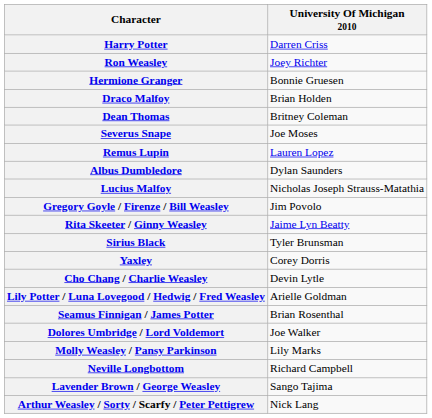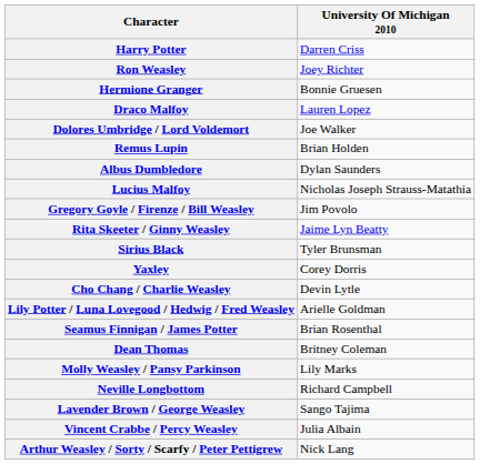 <table class="wikitable">
 <tr>
 <th>Character</th>
 <th>University Of Michigan<br><small>2010</small></th>
 </tr>
 <tr>
 <th><a href='#'>Harry Potter</a></th>
 <td><a href='#'>Darren Criss</a></td>
 </tr>
 <tr>
 <th><a href='#'>Ron Weasley</a></th>
 <td><a href='#'>Joey Richter</a></td>
 </tr>
 <tr>
 <th><a href='#'>Hermione Granger</a></th>
 <td>Bonnie Gruesen</td>
 </tr>
 <tr>
 <th><a href='#'>Draco Malfoy</a></th>
-<td>Brian Holden</td>
+<td><a href='#'>Lauren Lopez</a></td>
 </tr>
 <tr>
-<th><a href='#'>Dean Thomas</a></th>
-<td>Britney Coleman</td>
-</tr>
-<tr>
-<th><a href='#'>Severus Snape</a></th>
-<td>Joe Moses</td>
+<th><a href='#'>Dolores Umbridge</a> / <a href='#'>Lord Voldemort</a></th>
+<td>Joe Walker</td>
 </tr>
 <tr>
 <th><a href='#'>Remus Lupin</a></th>
-<td><a href='#'>Lauren Lopez</a></td>
+<td>Brian Holden</td>
 </tr>
 <tr>
 <th><a href='#'>Albus Dumbledore</a></th>
 <td>Dylan Saunders</td>
 </tr>
 <tr>
 <th><a href='#'>Lucius Malfoy</a></th>
 <td>Nicholas Joseph Strauss-Matathia</td>
 </tr>
 <tr>
 <th><a href='#'>Gregory Goyle</a> / <a href='#'>Firenze</a> / <a href='#'>Bill Weasley</a></th>
 <td>Jim Povolo</td>
 </tr>
 <tr>
 <th><a href='#'>Rita Skeeter</a> / <a href='#'>Ginny Weasley</a></th>
 <td><a href='#'>Jaime Lyn Beatty</a></td>
 </tr>
 <tr>
 <th><a href='#'>Sirius Black</a></th>
 <td>Tyler Brunsman</td>
 </tr>
 <tr>
 <th><a href='#'>Yaxley</a></th>
 <td>Corey Dorris</td>
 </tr>
 <tr>
 <th><a href='#'>Cho Chang</a> / <a href='#'>Charlie Weasley</a></th>
 <td>Devin Lytle</td>
 </tr>
 <tr>
 <th><a href='#'>Lily Potter</a> / <a href='#'>Luna Lovegood</a> / <a href='#'>Hedwig</a> / <a href='#'>Fred Weasley</a></th>
 <td>Arielle Goldman</td>
 </tr>
 <tr>
 <th><a href='#'>Seamus Finnigan</a> / <a href='#'>James Potter</a></th>
 <td>Brian Rosenthal</td>
 </tr>
 <tr>
-<th><a href='#'>Dolores Umbridge</a> / <a href='#'>Lord Voldemort</a></th>
-<td>Joe Walker</td>
+<th><a href='#'>Dean Thomas</a></th>
+<td>Britney Coleman</td>
 </tr>
 <tr>
 <th><a href='#'>Molly Weasley</a> / <a href='#'>Pansy Parkinson</a></th>
 <td>Lily Marks</td>
 </tr>
 <tr>
 <th><a href='#'>Neville Longbottom</a></th>
 <td>Richard Campbell</td>
 </tr>
 <tr>
 <th><a href='#'>Lavender Brown</a> / <a href='#'>George Weasley</a></th>
 <td>Sango Tajima</td>
 </tr>
 <tr>
+<th><a href='#'>Vincent Crabbe</a> / <a href='#'>Percy Weasley</a></th>
+<td>Julia Albain</td>
+</tr>
+<tr>
 <th><a href='#'>Arthur Weasley</a> / <a href='#'>Sorty</a> / Scarfy / <a href='#'>Peter Pettigrew</a></th>
 <td>Nick Lang</td>
 </tr>
 </table>
